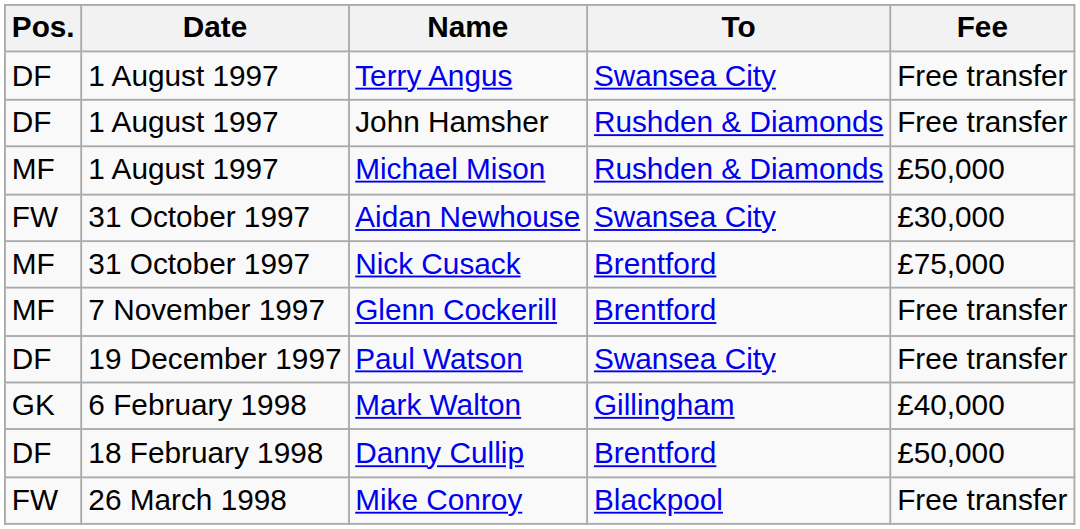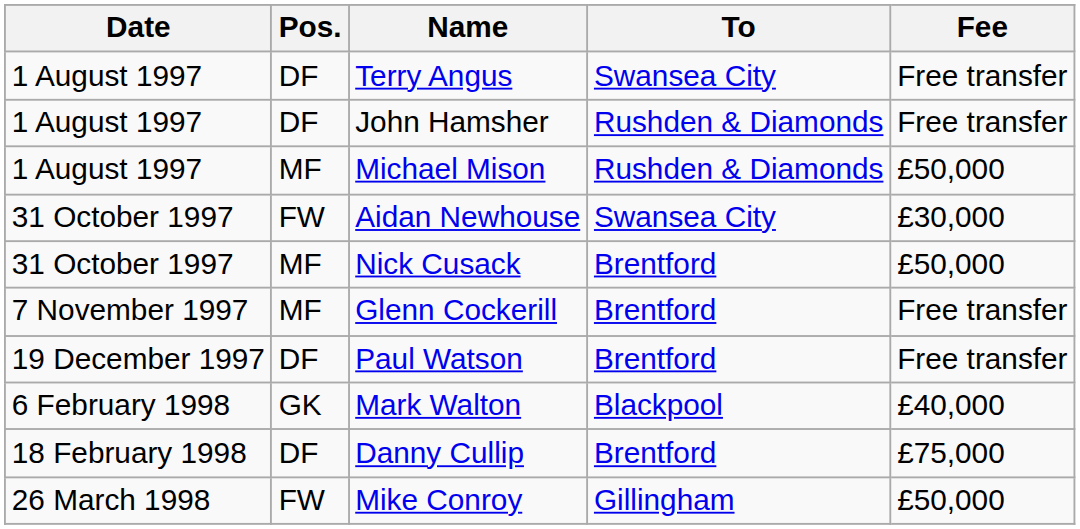 <table class="wikitable">
 <tr>
+<th>Date</th>
 <th>Pos.</th>
-<th>Date</th>
 <th>Name</th>
 <th>To</th>
 <th>Fee</th>
 </tr>
 <tr>
+<td>1 August 1997</td>
 <td>DF</td>
-<td>1 August 1997</td>
 <td> <a href='#'>Terry Angus</a></td>
 <td> <a href='#'>Swansea City</a></td>
 <td>Free transfer</td>
 </tr>
 <tr>
+<td>1 August 1997</td>
 <td>DF</td>
-<td>1 August 1997</td>
 <td> John Hamsher</td>
 <td> <a href='#'>Rushden & Diamonds</a></td>
 <td>Free transfer</td>
 </tr>
 <tr>
+<td>1 August 1997</td>
 <td>MF</td>
-<td>1 August 1997</td>
 <td> <a href='#'>Michael Mison</a></td>
 <td> <a href='#'>Rushden & Diamonds</a></td>
 <td>£50,000</td>
 </tr>
 <tr>
+<td>31 October 1997</td>
 <td>FW</td>
-<td>31 October 1997</td>
 <td> <a href='#'>Aidan Newhouse</a></td>
 <td> <a href='#'>Swansea City</a></td>
 <td>£30,000</td>
 </tr>
 <tr>
+<td>31 October 1997</td>
 <td>MF</td>
-<td>31 October 1997</td>
 <td> <a href='#'>Nick Cusack</a></td>
 <td> <a href='#'>Brentford</a></td>
-<td>£75,000</td>
+<td>£50,000</td>
 </tr>
 <tr>
+<td>7 November 1997</td>
 <td>MF</td>
-<td>7 November 1997</td>
 <td> <a href='#'>Glenn Cockerill</a></td>
 <td> <a href='#'>Brentford</a></td>
 <td>Free transfer</td>
 </tr>
 <tr>
+<td>19 December 1997</td>
 <td>DF</td>
-<td>19 December 1997</td>
 <td> <a href='#'>Paul Watson</a></td>
-<td> <a href='#'>Swansea City</a></td>
+<td> <a href='#'>Brentford</a></td>
 <td>Free transfer</td>
 </tr>
 <tr>
+<td>6 February 1998</td>
 <td>GK</td>
-<td>6 February 1998</td>
 <td> <a href='#'>Mark Walton</a></td>
-<td> <a href='#'>Gillingham</a></td>
+<td> <a href='#'>Blackpool</a></td>
 <td>£40,000</td>
 </tr>
 <tr>
+<td>18 February 1998</td>
 <td>DF</td>
-<td>18 February 1998</td>
 <td> <a href='#'>Danny Cullip</a></td>
 <td> <a href='#'>Brentford</a></td>
+<td>£75,000</td>
+</tr>
+<tr>
+<td>26 March 1998</td>
+<td>FW</td>
+<td> <a href='#'>Mike Conroy</a></td>
+<td> <a href='#'>Gillingham</a></td>
 <td>£50,000</td>
 </tr>
-<tr>
-<td>FW</td>
-<td>26 March 1998</td>
-<td> <a href='#'>Mike Conroy</a></td>
-<td> <a href='#'>Blackpool</a></td>
-<td>Free transfer</td>
-</tr>
 </table>
